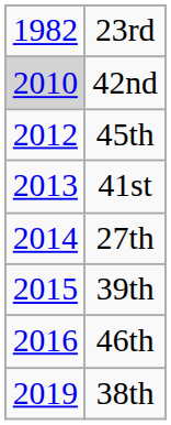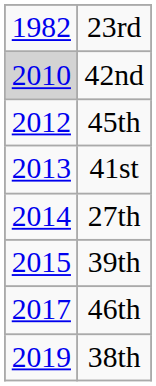 <table class="wikitable">
 <tr align="center">
 <td><a href='#'>1982</a></td>
 <td>23rd</td>
 </tr>
 <tr align="center">
 <td style="background: lightgrey;"><a href='#'>2010</a></td>
 <td>42nd</td>
 </tr>
 <tr align="center">
 <td><a href='#'>2012</a></td>
 <td>45th</td>
 </tr>
 <tr align="center">
 <td><a href='#'>2013</a></td>
 <td>41st</td>
 </tr>
 <tr align="center">
 <td><a href='#'>2014</a></td>
 <td>27th</td>
 </tr>
 <tr align="center">
 <td><a href='#'>2015</a></td>
 <td>39th</td>
 </tr>
 <tr align="center">
-<td><a href='#'>2016</a></td>
+<td><a href='#'>2017</a></td>
 <td>46th</td>
 </tr>
 <tr align="center">
 <td><a href='#'>2019</a></td>
 <td>38th</td>
 </tr>
 </table>
